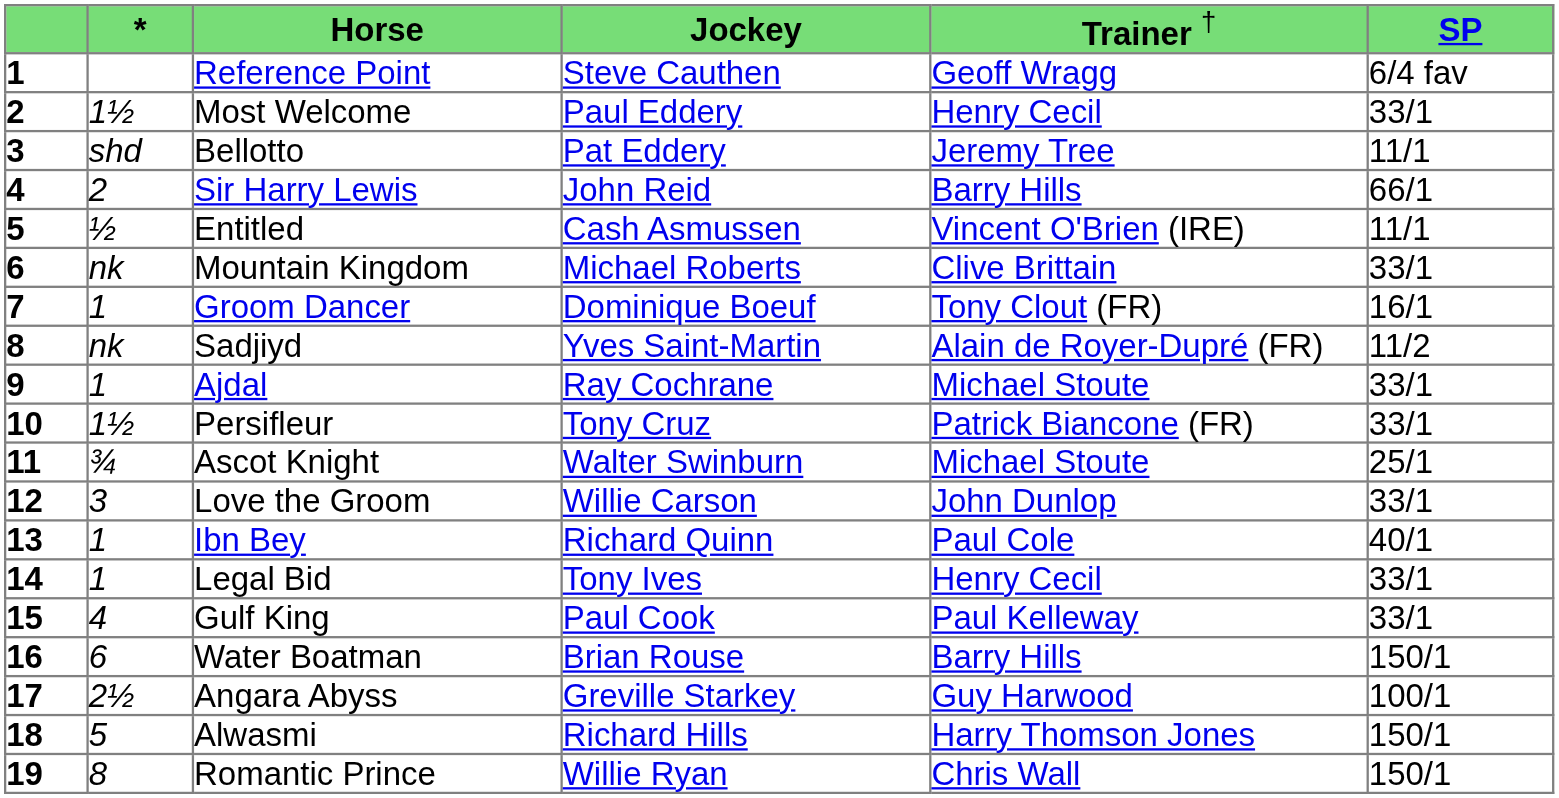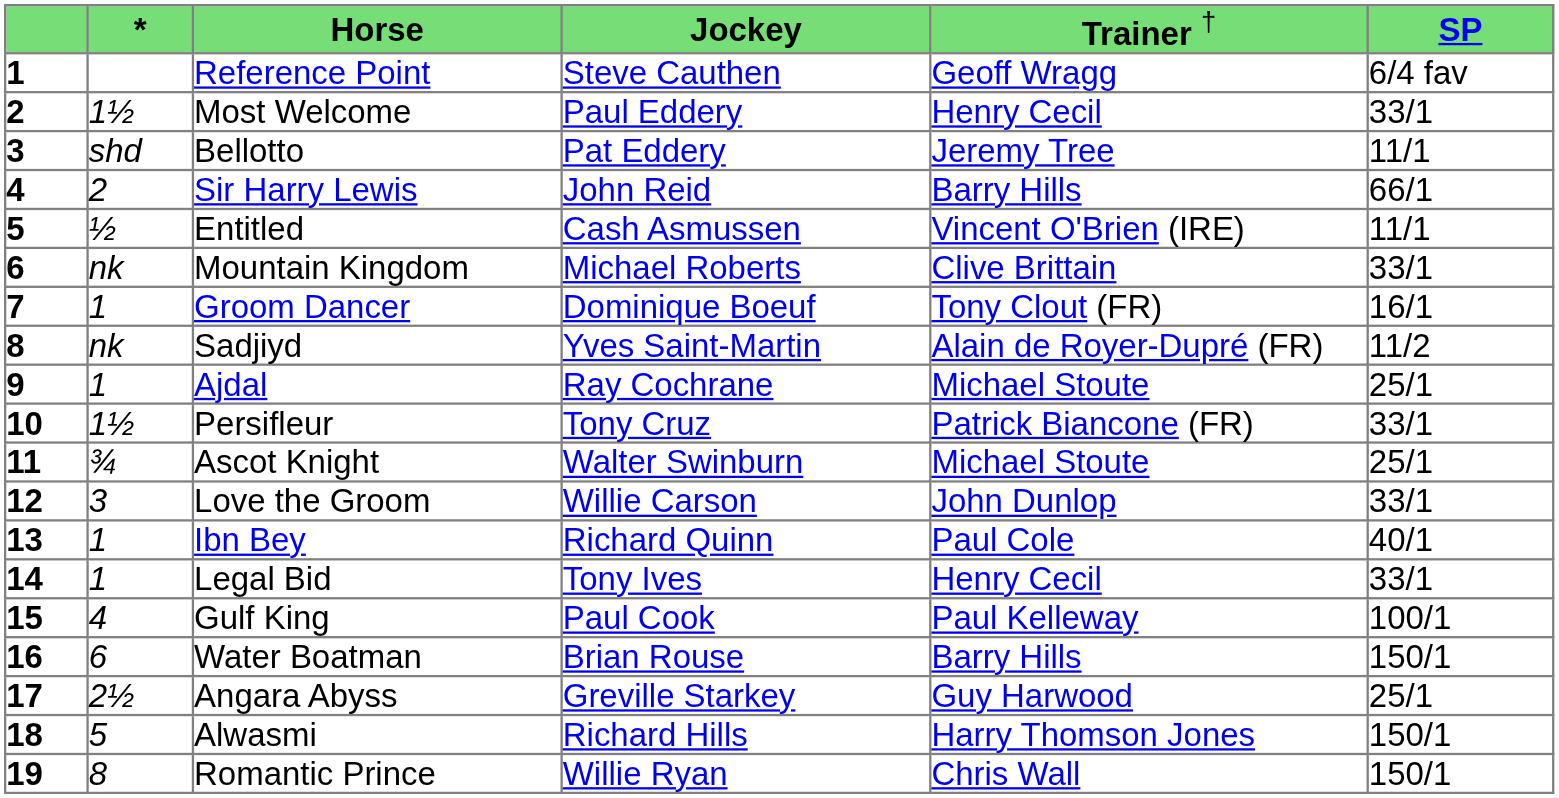 <table border="1" cellpadding="0" style="border-collapse: collapse; font-size:90%">
 <tr bgcolor="#77dd77" align="center">
 <td width="35px"></td>
 <td width="45px"><strong>*</strong></td>
 <td width="160px"><strong>Horse</strong></td>
 <td width="160px"><strong>Jockey</strong></td>
 <td width="190px"><strong>Trainer</strong> <sup>†</sup></td>
 <td width="80px"><strong><a href='#'>SP</a></strong></td>
 </tr>
 <tr>
 <td><strong>1</strong></td>
 <td></td>
 <td><a href='#'>Reference Point</a></td>
 <td><a href='#'>Steve Cauthen</a></td>
 <td><a href='#'>Geoff Wragg</a></td>
 <td>6/4 fav</td>
 </tr>
 <tr>
 <td><strong>2</strong></td>
 <td><em>1½</em></td>
 <td>Most Welcome</td>
 <td><a href='#'>Paul Eddery</a></td>
 <td><a href='#'>Henry Cecil</a></td>
 <td>33/1</td>
 </tr>
 <tr>
 <td><strong>3</strong></td>
 <td><em>shd</em></td>
 <td>Bellotto</td>
 <td><a href='#'>Pat Eddery</a></td>
 <td><a href='#'>Jeremy Tree</a></td>
 <td>11/1</td>
 </tr>
 <tr>
 <td><strong>4</strong></td>
 <td><em>2</em></td>
 <td><a href='#'>Sir Harry Lewis</a></td>
 <td><a href='#'>John Reid</a></td>
 <td><a href='#'>Barry Hills</a></td>
 <td>66/1</td>
 </tr>
 <tr>
 <td><strong>5</strong></td>
 <td><em>½</em></td>
 <td>Entitled</td>
 <td><a href='#'>Cash Asmussen</a></td>
 <td><a href='#'>Vincent O'Brien</a> (IRE)</td>
 <td>11/1</td>
 </tr>
 <tr>
 <td><strong>6</strong></td>
 <td><em>nk</em></td>
 <td>Mountain Kingdom</td>
 <td><a href='#'>Michael Roberts</a></td>
 <td><a href='#'>Clive Brittain</a></td>
 <td>33/1</td>
 </tr>
 <tr>
 <td><strong>7</strong></td>
 <td><em>1</em></td>
 <td><a href='#'>Groom Dancer</a></td>
 <td><a href='#'>Dominique Boeuf</a></td>
 <td><a href='#'>Tony Clout</a> (FR)</td>
 <td>16/1</td>
 </tr>
 <tr>
 <td><strong>8</strong></td>
 <td><em>nk</em></td>
 <td>Sadjiyd</td>
 <td><a href='#'>Yves Saint-Martin</a></td>
 <td><a href='#'>Alain de Royer-Dupré</a> (FR)</td>
 <td>11/2</td>
 </tr>
 <tr>
 <td><strong>9</strong></td>
 <td><em>1</em></td>
 <td><a href='#'>Ajdal</a></td>
 <td><a href='#'>Ray Cochrane</a></td>
 <td><a href='#'>Michael Stoute</a></td>
-<td>33/1</td>
+<td>25/1</td>
 </tr>
 <tr>
 <td><strong>10</strong></td>
 <td><em>1½</em></td>
 <td>Persifleur</td>
 <td><a href='#'>Tony Cruz</a></td>
 <td><a href='#'>Patrick Biancone</a> (FR)</td>
 <td>33/1</td>
 </tr>
 <tr>
 <td><strong>11</strong></td>
 <td><em>¾</em></td>
 <td>Ascot Knight</td>
 <td><a href='#'>Walter Swinburn</a></td>
 <td><a href='#'>Michael Stoute</a></td>
 <td>25/1</td>
 </tr>
 <tr>
 <td><strong>12</strong></td>
 <td><em>3</em></td>
 <td>Love the Groom</td>
 <td><a href='#'>Willie Carson</a></td>
 <td><a href='#'>John Dunlop</a></td>
 <td>33/1</td>
 </tr>
 <tr>
 <td><strong>13</strong></td>
 <td><em>1</em></td>
 <td><a href='#'>Ibn Bey</a></td>
 <td><a href='#'>Richard Quinn</a></td>
 <td><a href='#'>Paul Cole</a></td>
 <td>40/1</td>
 </tr>
 <tr>
 <td><strong>14</strong></td>
 <td><em>1</em></td>
 <td>Legal Bid</td>
 <td><a href='#'>Tony Ives</a></td>
 <td><a href='#'>Henry Cecil</a></td>
 <td>33/1</td>
 </tr>
 <tr>
 <td><strong>15</strong></td>
 <td><em>4</em></td>
 <td>Gulf King</td>
 <td><a href='#'>Paul Cook</a></td>
 <td><a href='#'>Paul Kelleway</a></td>
-<td>33/1</td>
+<td>100/1</td>
 </tr>
 <tr>
 <td><strong>16</strong></td>
 <td><em>6</em></td>
 <td>Water Boatman</td>
 <td><a href='#'>Brian Rouse</a></td>
 <td><a href='#'>Barry Hills</a></td>
 <td>150/1</td>
 </tr>
 <tr>
 <td><strong>17</strong></td>
 <td><em>2½</em></td>
 <td>Angara Abyss</td>
 <td><a href='#'>Greville Starkey</a></td>
 <td><a href='#'>Guy Harwood</a></td>
-<td>100/1</td>
+<td>25/1</td>
 </tr>
 <tr>
 <td><strong>18</strong></td>
 <td><em>5</em></td>
 <td>Alwasmi</td>
 <td><a href='#'>Richard Hills</a></td>
 <td><a href='#'>Harry Thomson Jones</a></td>
 <td>150/1</td>
 </tr>
 <tr>
 <td><strong>19</strong></td>
 <td><em>8</em></td>
 <td>Romantic Prince</td>
 <td><a href='#'>Willie Ryan</a></td>
 <td><a href='#'>Chris Wall</a></td>
 <td>150/1</td>
 </tr>
 </table>
